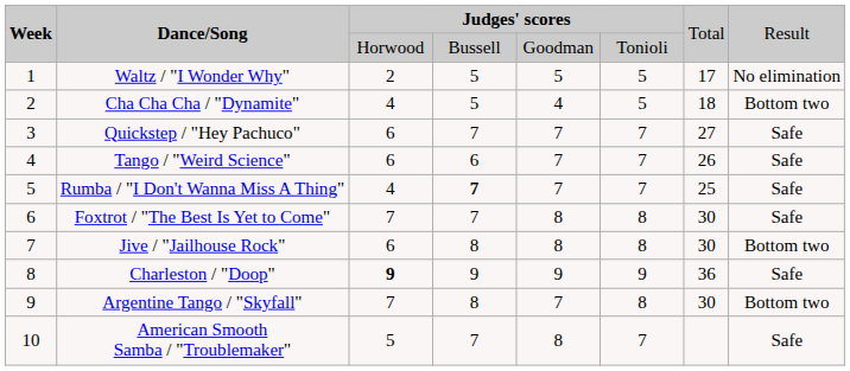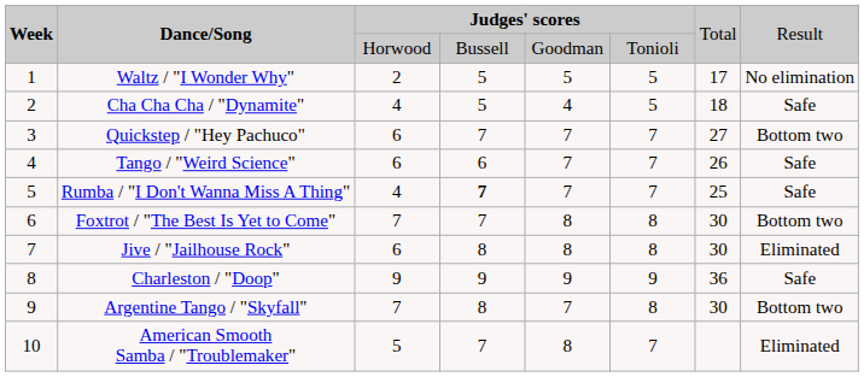 <table | class="wikitable collapsible collapsed">
 <tr style="text-align: center; background:#ccc;">
 <td rowspan="2"><strong>Week </strong></td>
 <td rowspan="2"><strong>Dance/Song</strong></td>
 <td colspan="4"><strong>Judges' scores</strong></td>
 <td rowspan="2">Total</td>
 <td rowspan="2">Result</td>
 </tr>
 <tr style="text-align: center; background:#ccc;">
 <td style="width:10%; ">Horwood</td>
 <td style="width:10%; ">Bussell</td>
 <td style="width:10%; ">Goodman</td>
 <td style="width:10%; ">Tonioli</td>
 </tr>
 <tr style="text-align: center; background:#faf6f6;">
 <td>1</td>
 <td><a href='#'>Waltz</a> / "<a href='#'>I Wonder Why</a>"</td>
 <td>2</td>
 <td>5</td>
 <td>5</td>
 <td>5</td>
 <td>17</td>
 <td>No elimination</td>
 </tr>
 <tr style="text-align: center; background:#faf6f6;">
 <td>2</td>
 <td><a href='#'>Cha Cha Cha</a> / "<a href='#'>Dynamite</a>"</td>
 <td>4</td>
 <td>5</td>
 <td>4</td>
 <td>5</td>
 <td>18</td>
-<td>Bottom two</td>
+<td>Safe</td>
 </tr>
 <tr style="text-align: center; background:#faf6f6;">
 <td>3</td>
 <td><a href='#'>Quickstep</a> / "Hey Pachuco"</td>
 <td>6</td>
 <td>7</td>
 <td>7</td>
 <td>7</td>
 <td>27</td>
-<td>Safe</td>
+<td>Bottom two</td>
 </tr>
 <tr style="text-align: center; background:#faf6f6;">
 <td>4</td>
 <td><a href='#'>Tango</a> / "<a href='#'>Weird Science</a>"</td>
 <td>6</td>
 <td>6</td>
 <td>7</td>
 <td>7</td>
 <td>26</td>
 <td>Safe</td>
 </tr>
 <tr style="text-align: center; background:#faf6f6;">
 <td>5</td>
 <td><a href='#'>Rumba</a> / "<a href='#'>I Don't Wanna Miss A Thing</a>"</td>
 <td>4</td>
 <td><strong>7</strong></td>
 <td>7</td>
 <td>7</td>
 <td>25</td>
 <td>Safe</td>
 </tr>
 <tr style="text-align: center; background:#faf6f6;">
 <td>6</td>
 <td><a href='#'>Foxtrot</a> / "<a href='#'>The Best Is Yet to Come</a>"</td>
 <td>7</td>
 <td>7</td>
 <td>8</td>
 <td>8</td>
 <td>30</td>
-<td>Safe</td>
+<td>Bottom two</td>
 </tr>
 <tr style="text-align: center; background:#faf6f6;">
 <td>7</td>
 <td><a href='#'>Jive</a> / "<a href='#'>Jailhouse Rock</a>"</td>
 <td>6</td>
 <td>8</td>
 <td>8</td>
 <td>8</td>
 <td>30</td>
-<td>Bottom two</td>
+<td>Eliminated</td>
 </tr>
 <tr style="text-align: center; background:#faf6f6;">
 <td>8</td>
 <td><a href='#'>Charleston</a> / "<a href='#'>Doop</a>"</td>
-<td><strong>9</strong></td>
+<td>9</td>
 <td>9</td>
 <td>9</td>
 <td>9</td>
 <td>36</td>
 <td>Safe</td>
 </tr>
 <tr style="text-align: center; background:#faf6f6;">
 <td>9</td>
 <td><a href='#'>Argentine Tango</a> / "<a href='#'>Skyfall</a>"</td>
 <td>7</td>
 <td>8</td>
 <td>7</td>
 <td>8</td>
 <td>30</td>
 <td>Bottom two</td>
 </tr>
 <tr style="text-align: center; background:#faf6f6;">
 <td>10</td>
 <td><a href='#'>American Smooth</a><br><a href='#'>Samba</a> / "<a href='#'>Troublemaker</a>"</td>
 <td>5</td>
 <td>7</td>
 <td>8</td>
 <td>7</td>
 <td></td>
-<td>Safe</td>
+<td>Eliminated</td>
 </tr>
 </table>
